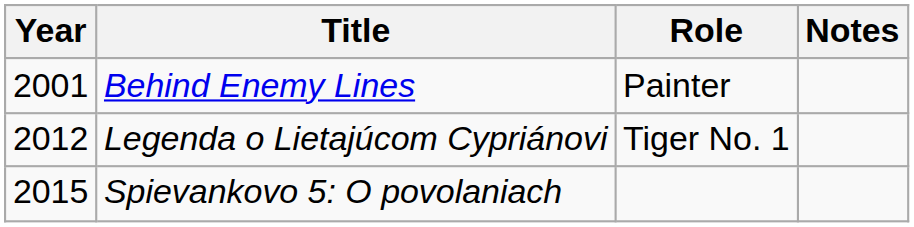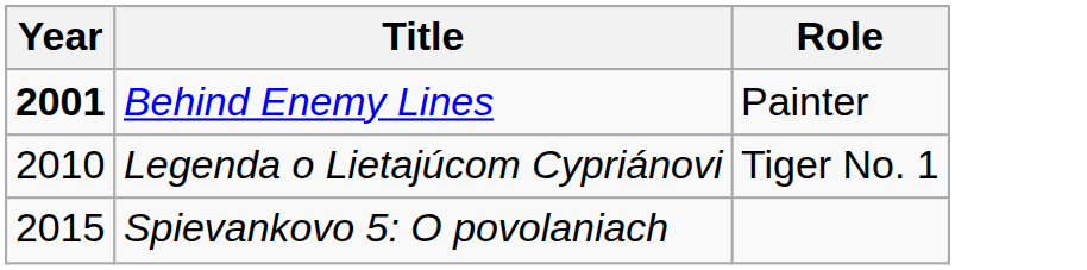 <table class="wikitable">
 <tr>
 <th>Year</th>
 <th>Title</th>
 <th>Role</th>
-<th>Notes</th>
 </tr>
 <tr>
-<td>2001</td>
+<td><strong>2001</strong></td>
 <td><em><a href='#'>Behind Enemy Lines</a></em></td>
 <td>Painter</td>
-<td></td>
 </tr>
 <tr>
-<td>2012</td>
+<td>2010</td>
 <td><em>Legenda o Lietajúcom Cypriánovi</em></td>
 <td>Tiger No. 1</td>
-<td></td>
 </tr>
 <tr>
 <td>2015</td>
 <td><em>Spievankovo 5: O povolaniach</em></td>
 <td></td>
-<td></td>
 </tr>
 </table>
